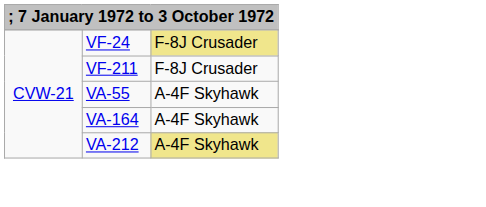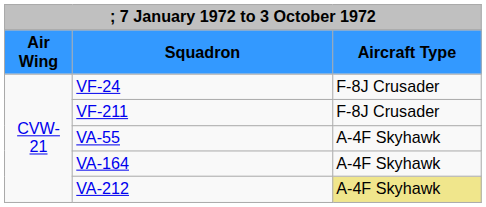 <table class="wikitable">
 <tr>
 <td colspan="3" bgcolor=silver align=center><strong>; 7 January 1972 to 3 October 1972</strong></td>
 </tr>
 <tr>
 </tr>
+<tr style="background: #3399ff;">
+<td scope="col" style="width:60px;"align=center><span><strong>Air Wing</strong></span></td>
+<td scope="col" style="width:250px;"align=center><span><strong>Squadron</strong></span></td>
+<td scope="col" style="width:140px;"align=center><span><strong>Aircraft Type</strong></span></td>
+</tr>
 <tr>
 <td rowspan=5 align=center><a href='#'>CVW-21</a></td>
 <td><a href='#'>VF-24</a></td>
-<td style="background: khaki;">F-8J Crusader</td>
+<td>F-8J Crusader</td>
 </tr>
 <tr>
 <td><a href='#'>VF-211</a></td>
 <td>F-8J Crusader</td>
 </tr>
 <tr>
 <td><a href='#'>VA-55</a></td>
 <td>A-4F Skyhawk</td>
 </tr>
 <tr>
 <td><a href='#'>VA-164</a></td>
 <td>A-4F Skyhawk</td>
 </tr>
 <tr>
 <td><a href='#'>VA-212</a></td>
 <td style="background: khaki;">A-4F Skyhawk</td>
 </tr>
 </table>
